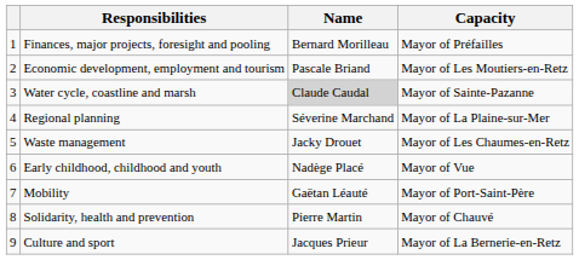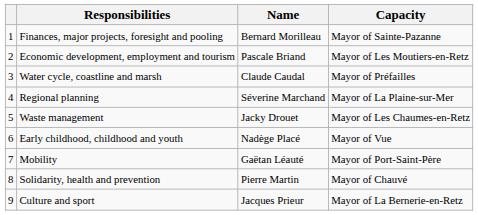 <table class="wikitable centre" style="margin-left: auto; margin-right: auto;">
 <tr>
 <th></th>
 <th>Responsibilities</th>
 <th>Name</th>
 <th>Capacity</th>
 </tr>
 <tr>
 <td><small>1</small></td>
 <td><small>Finances, major projects, foresight and pooling</small></td>
 <td><small>Bernard Morilleau</small></td>
-<td><small>Mayor of Préfailles</small></td>
+<td><small>Mayor of Sainte-Pazanne</small></td>
 </tr>
 <tr>
 <td><small>2</small></td>
 <td><small>Economic development, employment and tourism</small></td>
 <td><small>Pascale Briand</small></td>
 <td><small>Mayor of Les Moutiers-en-Retz</small></td>
 </tr>
 <tr>
 <td><small>3</small></td>
 <td><small>Water cycle, coastline and marsh</small></td>
-<td style="background: lightgrey;"><small>Claude Caudal</small></td>
-<td><small>Mayor of Sainte-Pazanne</small></td>
+<td><small>Claude Caudal</small></td>
+<td><small>Mayor of Préfailles</small></td>
 </tr>
 <tr>
 <td><small>4</small></td>
 <td><small>Regional planning</small></td>
 <td><small>Séverine Marchand</small></td>
 <td><small>Mayor of La Plaine-sur-Mer</small></td>
 </tr>
 <tr>
 <td><small>5</small></td>
 <td><small>Waste management</small></td>
 <td><small>Jacky Drouet</small></td>
 <td><small>Mayor of Les Chaumes-en-Retz</small></td>
 </tr>
 <tr>
 <td><small>6</small></td>
 <td><small>Early childhood, childhood and youth</small></td>
 <td><small>Nadège Placé</small></td>
 <td><small>Mayor of Vue</small></td>
 </tr>
 <tr>
 <td><small>7</small></td>
 <td><small>Mobility</small></td>
 <td><small>Gaëtan Léauté</small></td>
 <td><small>Mayor of Port-Saint-Père</small></td>
 </tr>
 <tr>
 <td><small>8</small></td>
 <td><small>Solidarity, health and prevention</small></td>
 <td><small>Pierre Martin</small></td>
 <td><small>Mayor of Chauvé</small></td>
 </tr>
 <tr>
 <td><small>9</small></td>
 <td><small>Culture and sport</small></td>
 <td><small>Jacques Prieur</small></td>
 <td><small>Mayor of La Bernerie-en-Retz</small></td>
 </tr>
 </table>
